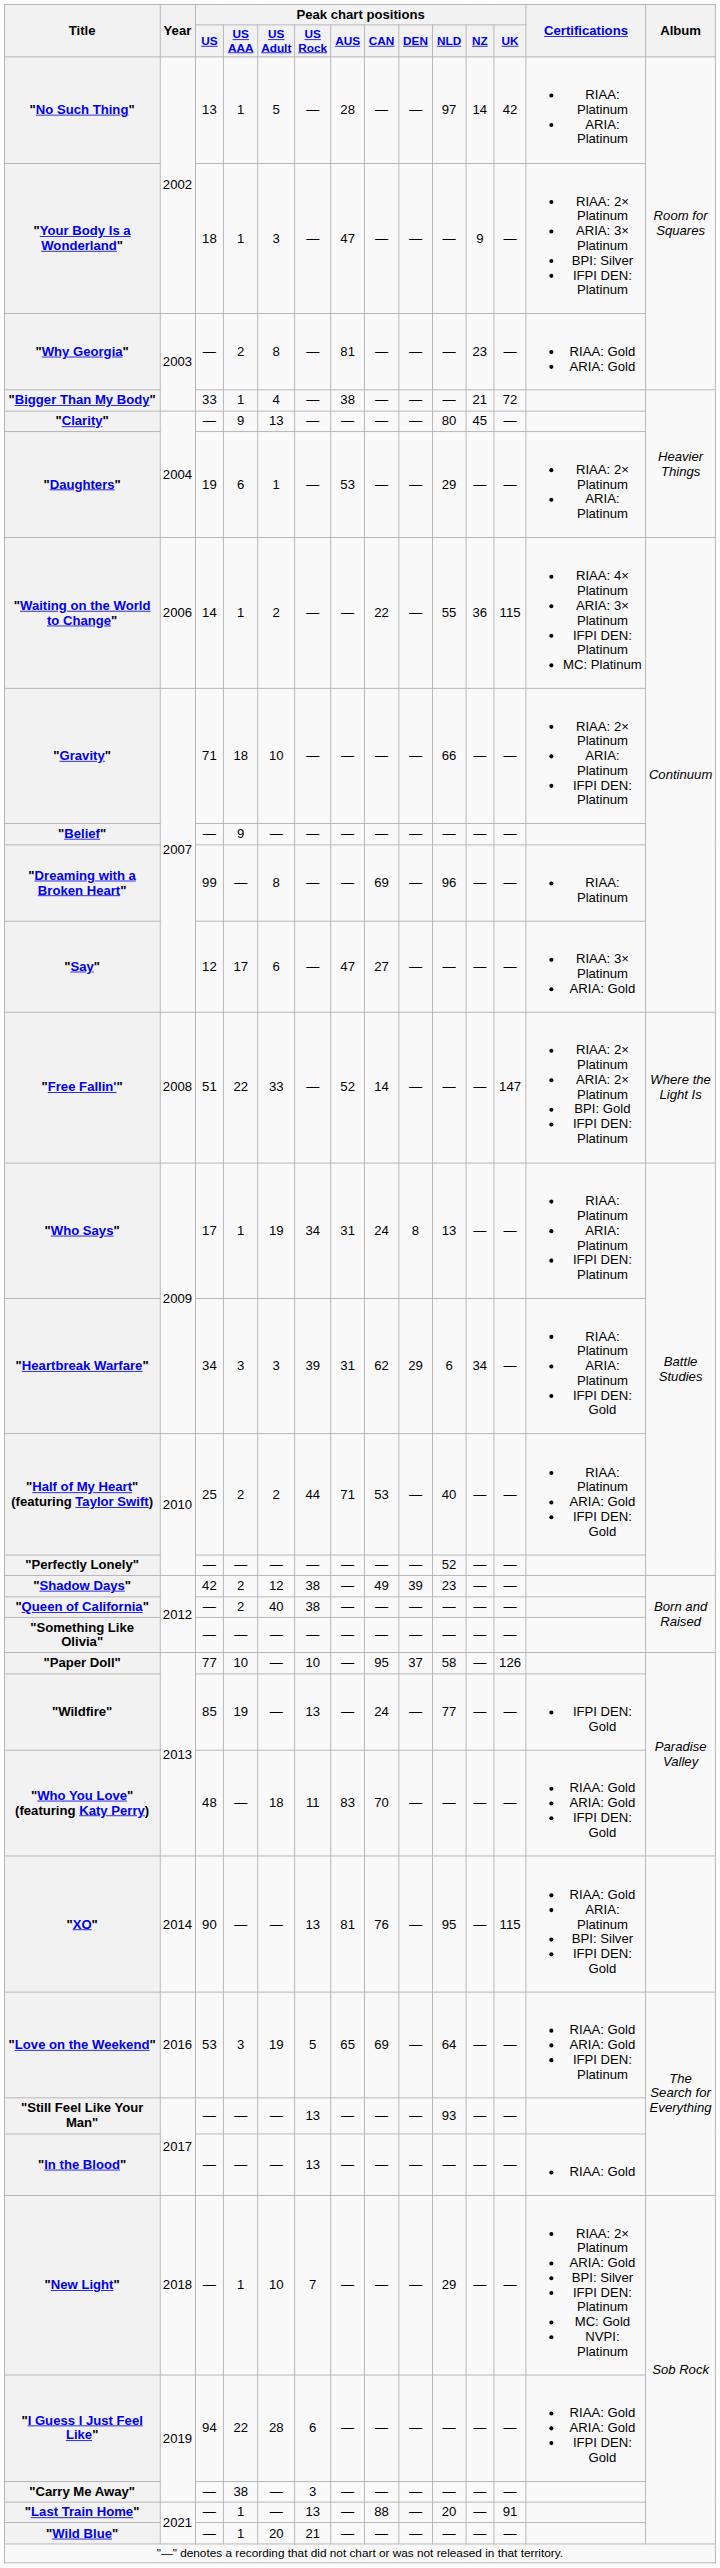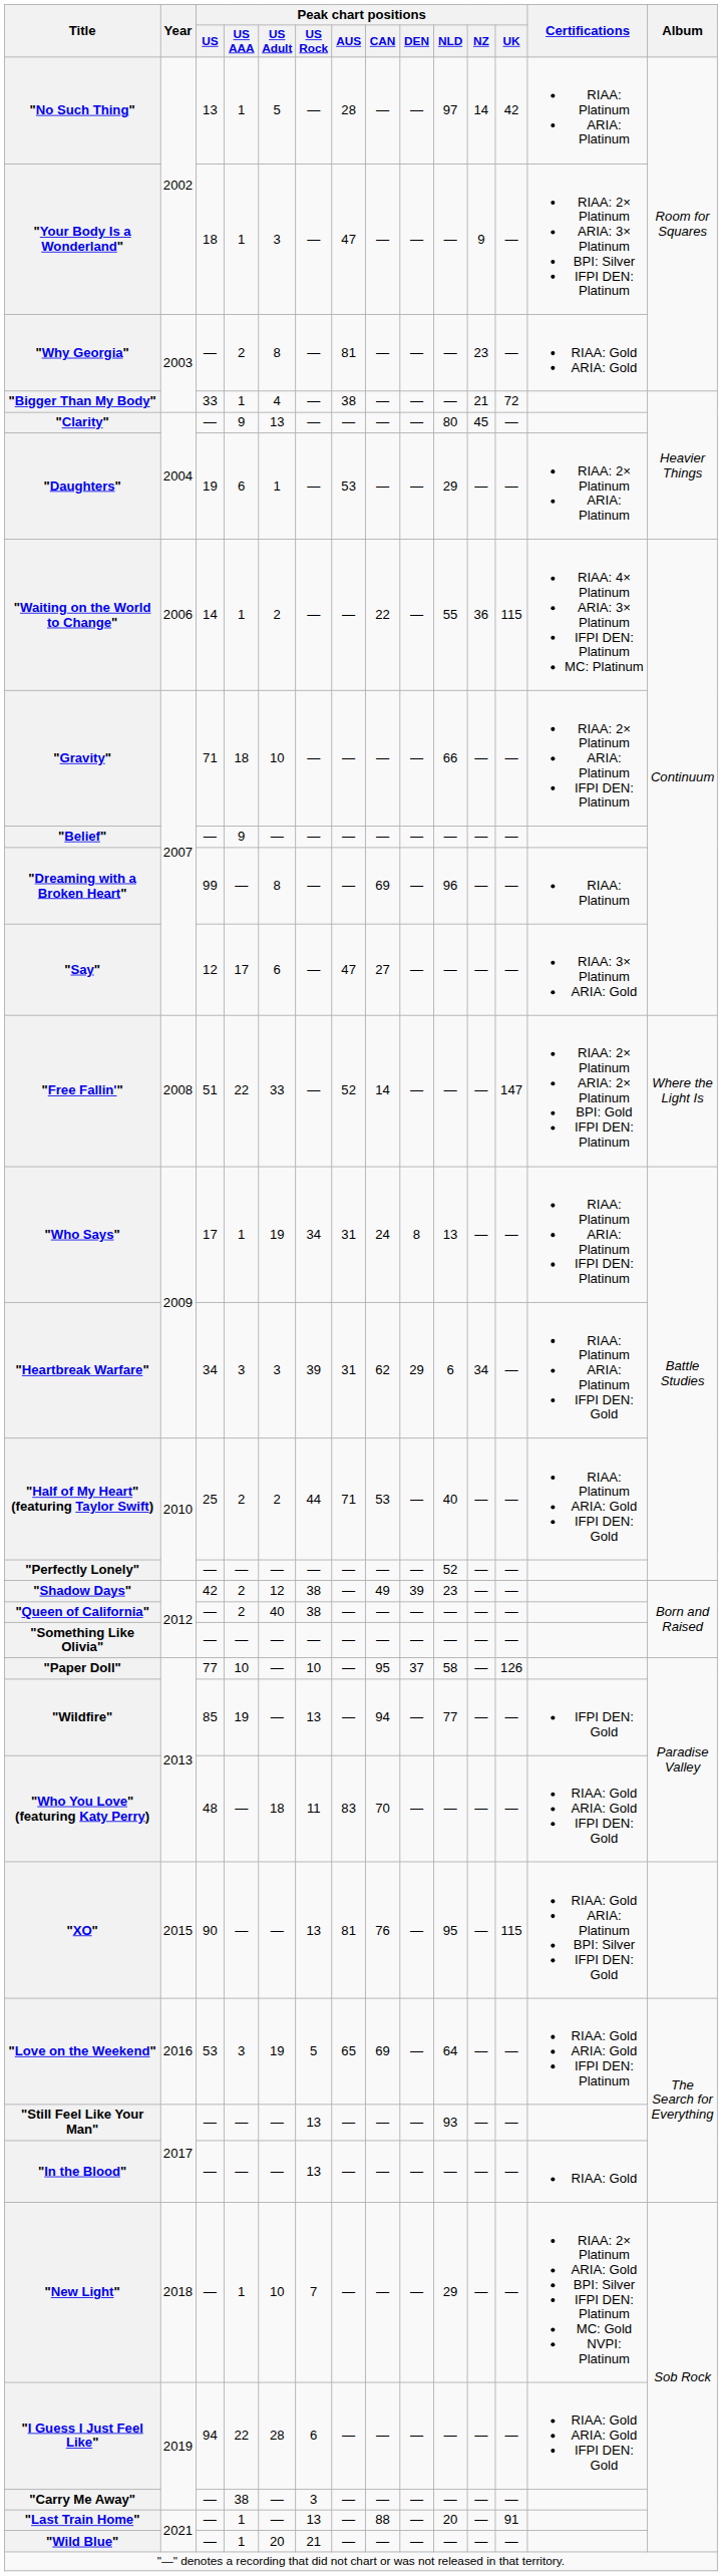 <table class="wikitable plainrowheaders" style="text-align:center;" border="1">
 <tr>
 <th scope="col" rowspan="2" style="width:19em;">Title</th>
 <th scope="col" rowspan="2">Year</th>
 <th scope="col" colspan="10">Peak chart positions</th>
 <th scope="col" rowspan="2" style="width:12em;"><a href='#'>Certifications</a></th>
 <th scope="col" rowspan="2">Album</th>
 </tr>
 <tr>
 <th scope="col" style="width:2.8em;font-size:90%;"><a href='#'>US</a><br></th>
 <th scope="col" style="width:2.8em;font-size:90%;"><a href='#'>US<br>AAA</a><br></th>
 <th scope="col" style="width:2.8em;font-size:90%;"><a href='#'>US<br>Adult</a><br></th>
 <th scope="col" style="width:2.8em;font-size:90%;"><a href='#'>US<br>Rock</a><br></th>
 <th scope="col" style="width:2.8em;font-size:90%;"><a href='#'>AUS</a><br></th>
 <th scope="col" style="width:2.8em;font-size:90%;"><a href='#'>CAN</a><br></th>
 <th scope="col" style="width:2.8em;font-size:90%;"><a href='#'>DEN</a><br></th>
 <th scope="col" style="width:2.8em;font-size:90%;"><a href='#'>NLD</a><br></th>
 <th scope="col" style="width:2.8em;font-size:90%;"><a href='#'>NZ</a><br></th>
 <th scope="col" style="width:2.8em;font-size:90%;"><a href='#'>UK</a><br></th>
 </tr>
 <tr>
 <th scope="row">"<a href='#'>No Such Thing</a>"</th>
 <td rowspan="2">2002</td>
 <td>13</td>
 <td>1</td>
 <td>5</td>
 <td>—</td>
 <td>28</td>
 <td>—</td>
 <td>—</td>
 <td>97</td>
 <td>14</td>
 <td>42</td>
 <td><br><ul><li>RIAA: Platinum</li><li>ARIA: Platinum</li></ul></td>
 <td rowspan="3"><em>Room for Squares</em></td>
 </tr>
 <tr>
 <th scope="row">"<a href='#'>Your Body Is a Wonderland</a>"</th>
 <td>18</td>
 <td>1</td>
 <td>3</td>
 <td>—</td>
 <td>47</td>
 <td>—</td>
 <td>—</td>
 <td>—</td>
 <td>9</td>
 <td>—</td>
 <td><br><ul><li>RIAA: 2× Platinum</li><li>ARIA: 3× Platinum</li><li>BPI: Silver</li><li>IFPI DEN: Platinum</li></ul></td>
 </tr>
 <tr>
 <th scope="row">"<a href='#'>Why Georgia</a>"</th>
 <td rowspan="2">2003</td>
 <td>—</td>
 <td>2</td>
 <td>8</td>
 <td>—</td>
 <td>81</td>
 <td>—</td>
 <td>—</td>
 <td>—</td>
 <td>23</td>
 <td>—</td>
 <td><br><ul><li>RIAA: Gold</li><li>ARIA: Gold</li></ul></td>
 </tr>
 <tr>
 <th scope="row">"<a href='#'>Bigger Than My Body</a>"</th>
 <td>33</td>
 <td>1</td>
 <td>4</td>
 <td>—</td>
 <td>38</td>
 <td>—</td>
 <td>—</td>
 <td>—</td>
 <td>21</td>
 <td>72</td>
 <td></td>
 <td rowspan="3"><em>Heavier Things</em></td>
 </tr>
 <tr>
 <th scope="row">"<a href='#'>Clarity</a>"</th>
 <td rowspan="2">2004</td>
 <td>—</td>
 <td>9</td>
 <td>13</td>
 <td>—</td>
 <td>—</td>
 <td>—</td>
 <td>—</td>
 <td>80</td>
 <td>45</td>
 <td>—</td>
 <td></td>
 </tr>
 <tr>
 <th scope="row">"<a href='#'>Daughters</a>"</th>
 <td>19</td>
 <td>6</td>
 <td>1</td>
 <td>—</td>
 <td>53</td>
 <td>—</td>
 <td>—</td>
 <td>29</td>
 <td>—</td>
 <td>—</td>
 <td><br><ul><li>RIAA: 2× Platinum</li><li>ARIA: Platinum</li></ul></td>
 </tr>
 <tr>
 <th scope="row">"<a href='#'>Waiting on the World to Change</a>"</th>
 <td>2006</td>
 <td>14</td>
 <td>1</td>
 <td>2</td>
 <td>—</td>
 <td>—</td>
 <td>22</td>
 <td>—</td>
 <td>55</td>
 <td>36</td>
 <td>115</td>
 <td><br><ul><li>RIAA: 4× Platinum</li><li>ARIA: 3× Platinum</li><li>IFPI DEN: Platinum</li><li>MC: Platinum</li></ul></td>
 <td rowspan="5"><em>Continuum</em></td>
 </tr>
 <tr>
 <th scope="row">"<a href='#'>Gravity</a>"</th>
 <td rowspan="4">2007</td>
 <td>71</td>
 <td>18</td>
 <td>10</td>
 <td>—</td>
 <td>—</td>
 <td>—</td>
 <td>—</td>
 <td>66</td>
 <td>—</td>
 <td>—</td>
 <td><br><ul><li>RIAA: 2× Platinum</li><li>ARIA: Platinum</li><li>IFPI DEN: Platinum</li></ul></td>
 </tr>
 <tr>
 <th scope="row">"<a href='#'>Belief</a>"</th>
 <td>—</td>
 <td>9</td>
 <td>—</td>
 <td>—</td>
 <td>—</td>
 <td>—</td>
 <td>—</td>
 <td>—</td>
 <td>—</td>
 <td>—</td>
 <td></td>
 </tr>
 <tr>
 <th scope="row">"<a href='#'>Dreaming with a Broken Heart</a>"</th>
 <td>99</td>
 <td>—</td>
 <td>8</td>
 <td>—</td>
 <td>—</td>
 <td>69</td>
 <td>—</td>
 <td>96</td>
 <td>—</td>
 <td>—</td>
 <td><br><ul><li>RIAA: Platinum</li></ul></td>
 </tr>
 <tr>
 <th scope="row">"<a href='#'>Say</a>"</th>
 <td>12</td>
 <td>17</td>
 <td>6</td>
 <td>—</td>
 <td>47</td>
 <td>27</td>
 <td>—</td>
 <td>—</td>
 <td>—</td>
 <td>—</td>
 <td><br><ul><li>RIAA: 3× Platinum</li><li>ARIA: Gold</li></ul></td>
 </tr>
 <tr>
 <th scope="row">"<a href='#'>Free Fallin'</a>"</th>
 <td>2008</td>
 <td>51</td>
 <td>22</td>
 <td>33</td>
 <td>—</td>
 <td>52</td>
 <td>14</td>
 <td>—</td>
 <td>—</td>
 <td>—</td>
 <td>147</td>
 <td><br><ul><li>RIAA: 2× Platinum</li><li>ARIA: 2× Platinum</li><li>BPI: Gold</li><li>IFPI DEN: Platinum</li></ul></td>
 <td><em>Where the Light Is</em></td>
 </tr>
 <tr>
 <th scope="row">"<a href='#'>Who Says</a>"</th>
 <td rowspan="2">2009</td>
 <td>17</td>
 <td>1</td>
 <td>19</td>
 <td>34</td>
 <td>31</td>
 <td>24</td>
 <td>8</td>
 <td>13</td>
 <td>—</td>
 <td>—</td>
 <td><br><ul><li>RIAA: Platinum</li><li>ARIA: Platinum</li><li>IFPI DEN: Platinum</li></ul></td>
 <td rowspan="4"><em>Battle Studies</em></td>
 </tr>
 <tr>
 <th scope="row">"<a href='#'>Heartbreak Warfare</a>"</th>
 <td>34</td>
 <td>3</td>
 <td>3</td>
 <td>39</td>
 <td>31</td>
 <td>62</td>
 <td>29</td>
 <td>6</td>
 <td>34</td>
 <td>—</td>
 <td><br><ul><li>RIAA: Platinum</li><li>ARIA: Platinum</li><li>IFPI DEN: Gold</li></ul></td>
 </tr>
 <tr>
 <th scope="row">"<a href='#'>Half of My Heart</a>"<br><span>(featuring <a href='#'>Taylor Swift</a>)</span></th>
 <td rowspan="2">2010</td>
 <td>25</td>
 <td>2</td>
 <td>2</td>
 <td>44</td>
 <td>71</td>
 <td>53</td>
 <td>—</td>
 <td>40</td>
 <td>—</td>
 <td>—</td>
 <td><br><ul><li>RIAA: Platinum</li><li>ARIA: Gold</li><li>IFPI DEN: Gold</li></ul></td>
 </tr>
 <tr>
 <th scope="row">"Perfectly Lonely"</th>
 <td>—</td>
 <td>—</td>
 <td>—</td>
 <td>—</td>
 <td>—</td>
 <td>—</td>
 <td>—</td>
 <td>52</td>
 <td>—</td>
 <td>—</td>
 <td></td>
 </tr>
 <tr>
 <th scope="row">"<a href='#'>Shadow Days</a>"</th>
 <td rowspan="3">2012</td>
 <td>42</td>
 <td>2</td>
 <td>12</td>
 <td>38</td>
 <td>—</td>
 <td>49</td>
 <td>39</td>
 <td>23</td>
 <td>—</td>
 <td>—</td>
 <td></td>
 <td rowspan="3"><em>Born and Raised</em></td>
 </tr>
 <tr>
 <th scope="row">"<a href='#'>Queen of California</a>"</th>
 <td>—</td>
 <td>2</td>
 <td>40</td>
 <td>38</td>
 <td>—</td>
 <td>—</td>
 <td>—</td>
 <td>—</td>
 <td>—</td>
 <td>—</td>
 <td></td>
 </tr>
 <tr>
 <th scope="row">"Something Like Olivia"</th>
 <td>—</td>
 <td>—</td>
 <td>—</td>
 <td>—</td>
 <td>—</td>
 <td>—</td>
 <td>—</td>
 <td>—</td>
 <td>—</td>
 <td>—</td>
 <td></td>
 </tr>
 <tr>
 <th scope="row">"Paper Doll"</th>
 <td rowspan="3">2013</td>
 <td>77</td>
 <td>10</td>
 <td>—</td>
 <td>10</td>
 <td>—</td>
 <td>95</td>
 <td>37</td>
 <td>58</td>
 <td>—</td>
 <td>126</td>
 <td></td>
 <td rowspan="3"><em>Paradise Valley</em></td>
 </tr>
 <tr>
 <th scope="row">"Wildfire"</th>
 <td>85</td>
 <td>19</td>
 <td>—</td>
 <td>13</td>
 <td>—</td>
-<td>24</td>
+<td>94</td>
 <td>—</td>
 <td>77</td>
 <td>—</td>
 <td>—</td>
 <td><br><ul><li>IFPI DEN: Gold</li></ul></td>
 </tr>
 <tr>
 <th scope="row">"<a href='#'>Who You Love</a>"<br><span>(featuring <a href='#'>Katy Perry</a>)</span></th>
 <td>48</td>
 <td>—</td>
 <td>18</td>
 <td>11</td>
 <td>83</td>
 <td>70</td>
 <td>—</td>
 <td>—</td>
 <td>—</td>
 <td>—</td>
 <td><br><ul><li>RIAA: Gold</li><li>ARIA: Gold</li><li>IFPI DEN: Gold</li></ul></td>
 </tr>
 <tr>
 <th scope="row">"<a href='#'>XO</a>"</th>
-<td>2014</td>
+<td>2015</td>
 <td>90</td>
 <td>—</td>
 <td>—</td>
 <td>13</td>
 <td>81</td>
 <td>76</td>
 <td>—</td>
 <td>95</td>
 <td>—</td>
 <td>115</td>
 <td><br><ul><li>RIAA: Gold</li><li>ARIA: Platinum</li><li>BPI: Silver</li><li>IFPI DEN: Gold</li></ul></td>
 <td></td>
 </tr>
 <tr>
 <th scope="row">"<a href='#'>Love on the Weekend</a>"</th>
 <td>2016</td>
 <td>53</td>
 <td>3</td>
 <td>19</td>
 <td>5</td>
 <td>65</td>
 <td>69</td>
 <td>—</td>
 <td>64</td>
 <td>—</td>
 <td>—</td>
 <td><br><ul><li>RIAA: Gold</li><li>ARIA: Gold</li><li>IFPI DEN: Platinum</li></ul></td>
 <td rowspan="3"><em>The Search for Everything</em></td>
 </tr>
 <tr>
 <th scope="row">"Still Feel Like Your Man"</th>
 <td rowspan="2">2017</td>
 <td>—</td>
 <td>—</td>
 <td>—</td>
 <td>13</td>
 <td>—</td>
 <td>—</td>
 <td>—</td>
 <td>93</td>
 <td>—</td>
 <td>—</td>
 <td></td>
 </tr>
 <tr>
 <th scope="row">"<a href='#'>In the Blood</a>"</th>
 <td>—</td>
 <td>—</td>
 <td>—</td>
 <td>13</td>
 <td>—</td>
 <td>—</td>
 <td>—</td>
 <td>—</td>
 <td>—</td>
 <td>—</td>
 <td><br><ul><li>RIAA: Gold</li></ul></td>
 </tr>
 <tr>
 <th scope="row">"<a href='#'>New Light</a>"</th>
 <td>2018</td>
 <td>—</td>
 <td>1</td>
 <td>10</td>
 <td>7</td>
 <td>—</td>
 <td>—</td>
 <td>—</td>
 <td>29</td>
 <td>—</td>
 <td>—</td>
 <td><br><ul><li>RIAA: 2× Platinum</li><li>ARIA: Gold</li><li>BPI: Silver</li><li>IFPI DEN: Platinum</li><li>MC: Gold</li><li>NVPI: Platinum</li></ul></td>
 <td rowspan="5"><em>Sob Rock</em></td>
 </tr>
 <tr>
 <th scope="row">"<a href='#'>I Guess I Just Feel Like</a>"</th>
 <td rowspan="2">2019</td>
 <td>94</td>
 <td>22</td>
 <td>28</td>
 <td>6</td>
 <td>—</td>
 <td>—</td>
 <td>—</td>
 <td>—</td>
 <td>—</td>
 <td>—</td>
 <td><br><ul><li>RIAA: Gold</li><li>ARIA: Gold</li><li>IFPI DEN: Gold</li></ul></td>
 </tr>
 <tr>
 <th scope="row">"Carry Me Away"</th>
 <td>—</td>
 <td>38</td>
 <td>—</td>
 <td>3</td>
 <td>—</td>
 <td>—</td>
 <td>—</td>
 <td>—</td>
 <td>—</td>
 <td>—</td>
 <td></td>
 </tr>
 <tr>
 <th scope="row">"<a href='#'>Last Train Home</a>"</th>
 <td rowspan="2">2021</td>
 <td>—</td>
 <td>1</td>
 <td>—</td>
 <td>13</td>
 <td>—</td>
 <td>88</td>
 <td>—</td>
 <td>20</td>
 <td>—</td>
 <td>91</td>
 <td></td>
 </tr>
 <tr>
 <th scope="row">"<a href='#'>Wild Blue</a>"</th>
 <td>—</td>
 <td>1</td>
 <td>20</td>
 <td>21</td>
 <td>—</td>
 <td>—</td>
 <td>—</td>
 <td>—</td>
 <td>—</td>
 <td>—</td>
 <td></td>
 </tr>
 <tr>
 <td colspan="14" style="font-size:90%">"—" denotes a recording that did not chart or was not released in that territory.</td>
 </tr>
 </table>
